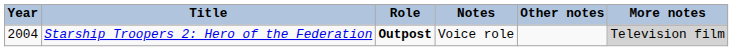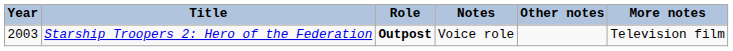 <table class="wikitable" style="font-size:95%;">
 <tr>
 <th style="background:#B0C4DE;">Year</th>
 <th style="background:#B0C4DE;">Title</th>
 <th style="background:#B0C4DE;">Role</th>
 <th style="background:#B0C4DE;">Notes</th>
 <th style="background:#B0C4DE;">Other notes</th>
 <th style="background:#B0C4DE;">More notes</th>
 </tr>
 <tr>
-<td>2004</td>
+<td>2003</td>
 <td><em><a href='#'>Starship Troopers 2: Hero of the Federation</a></em></td>
 <td><strong>Outpost</strong></td>
 <td>Voice role</td>
 <td></td>
-<td style="background: lightgrey;">Television film</td>
+<td>Television film</td>
 </tr>
 </table>
